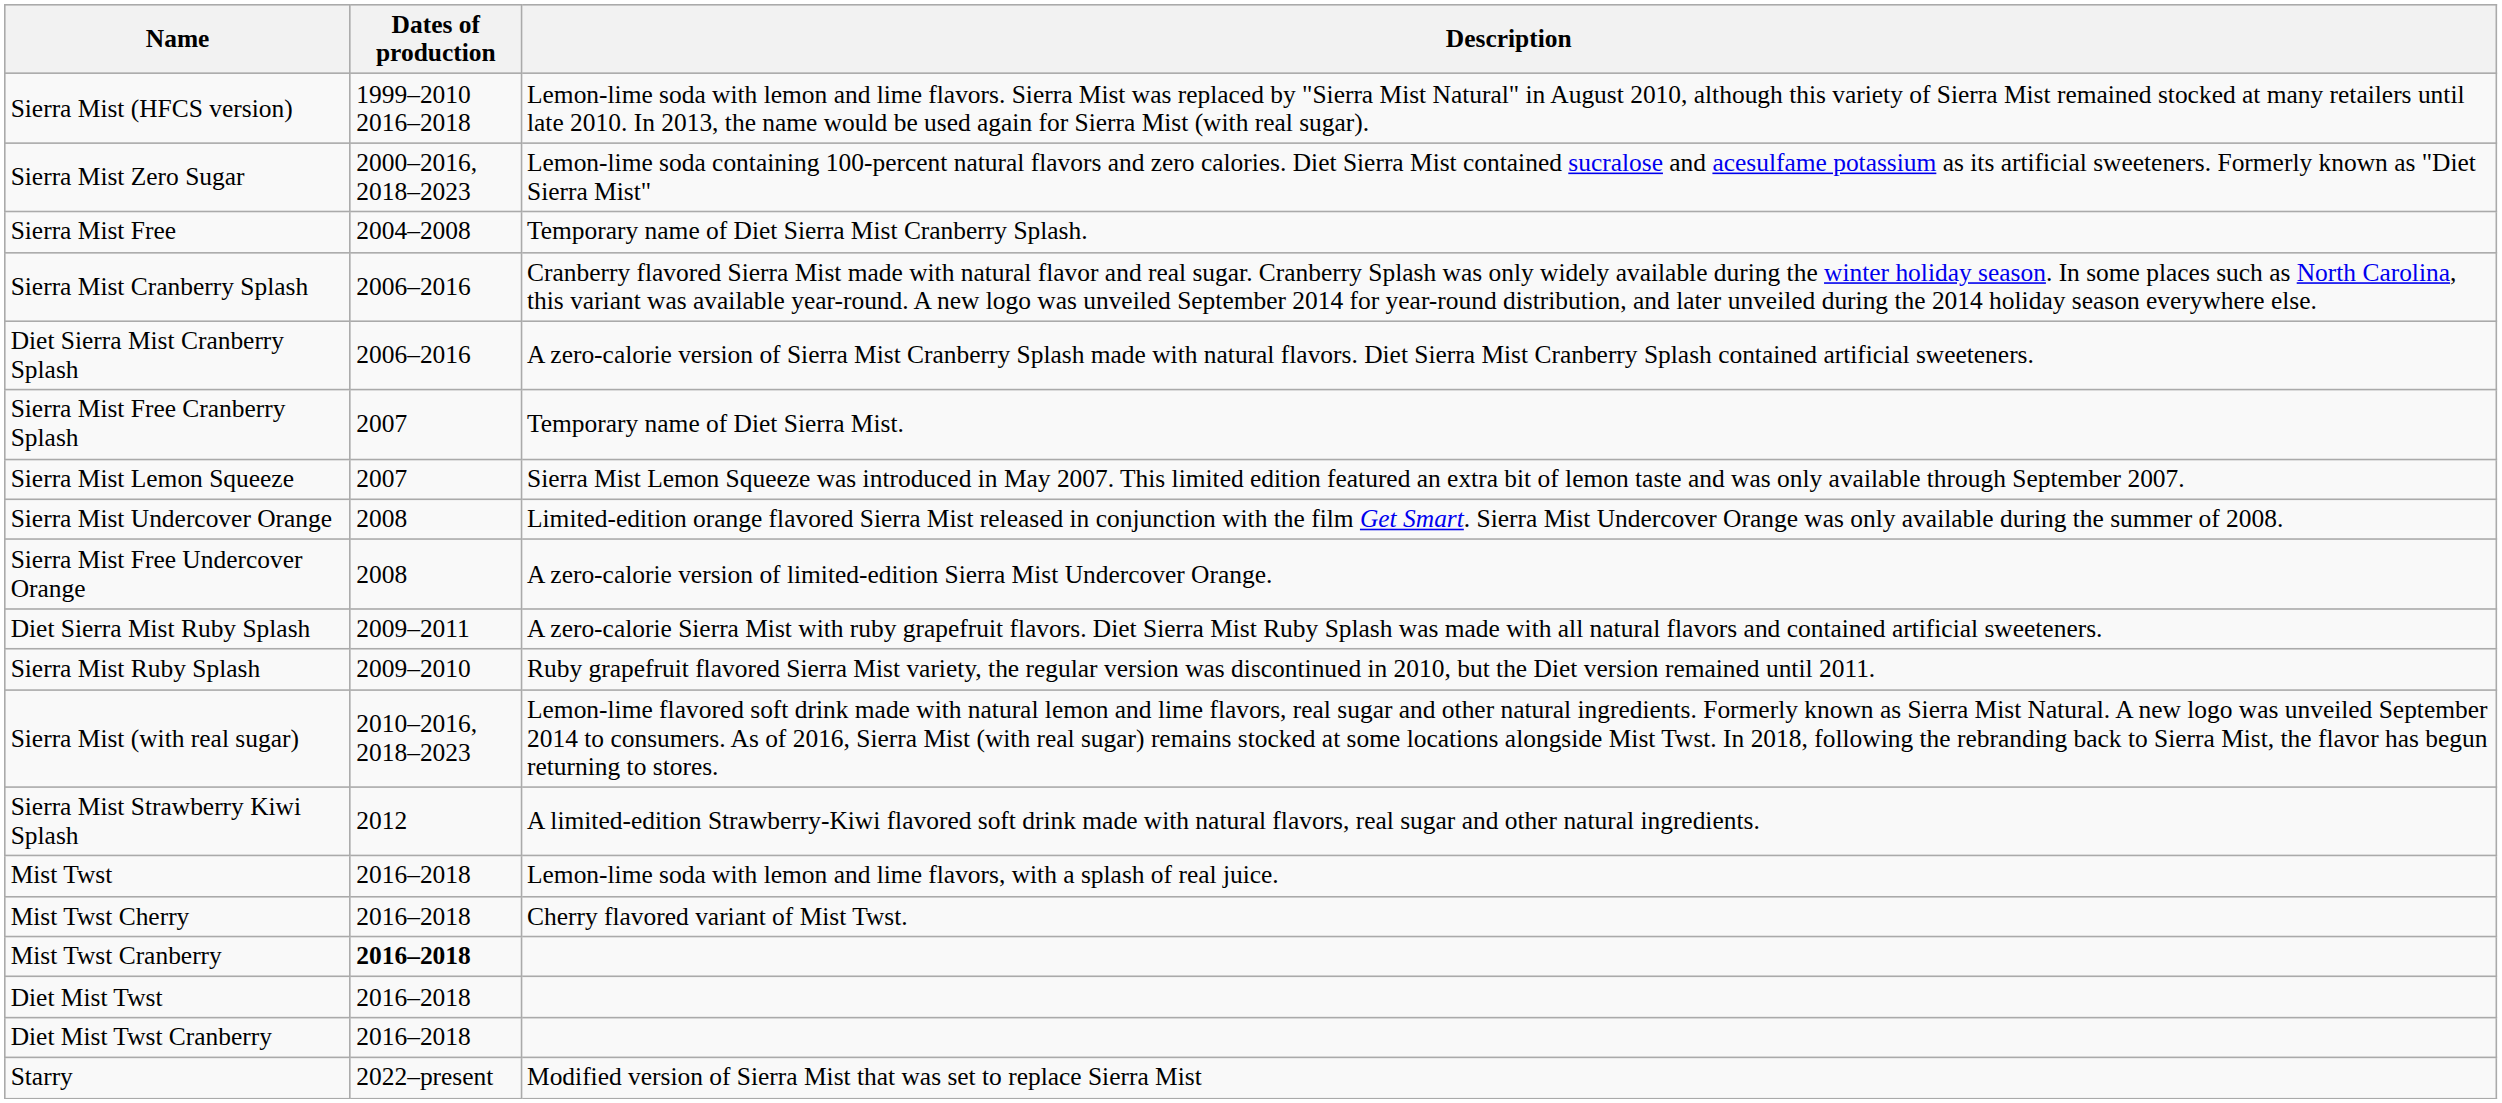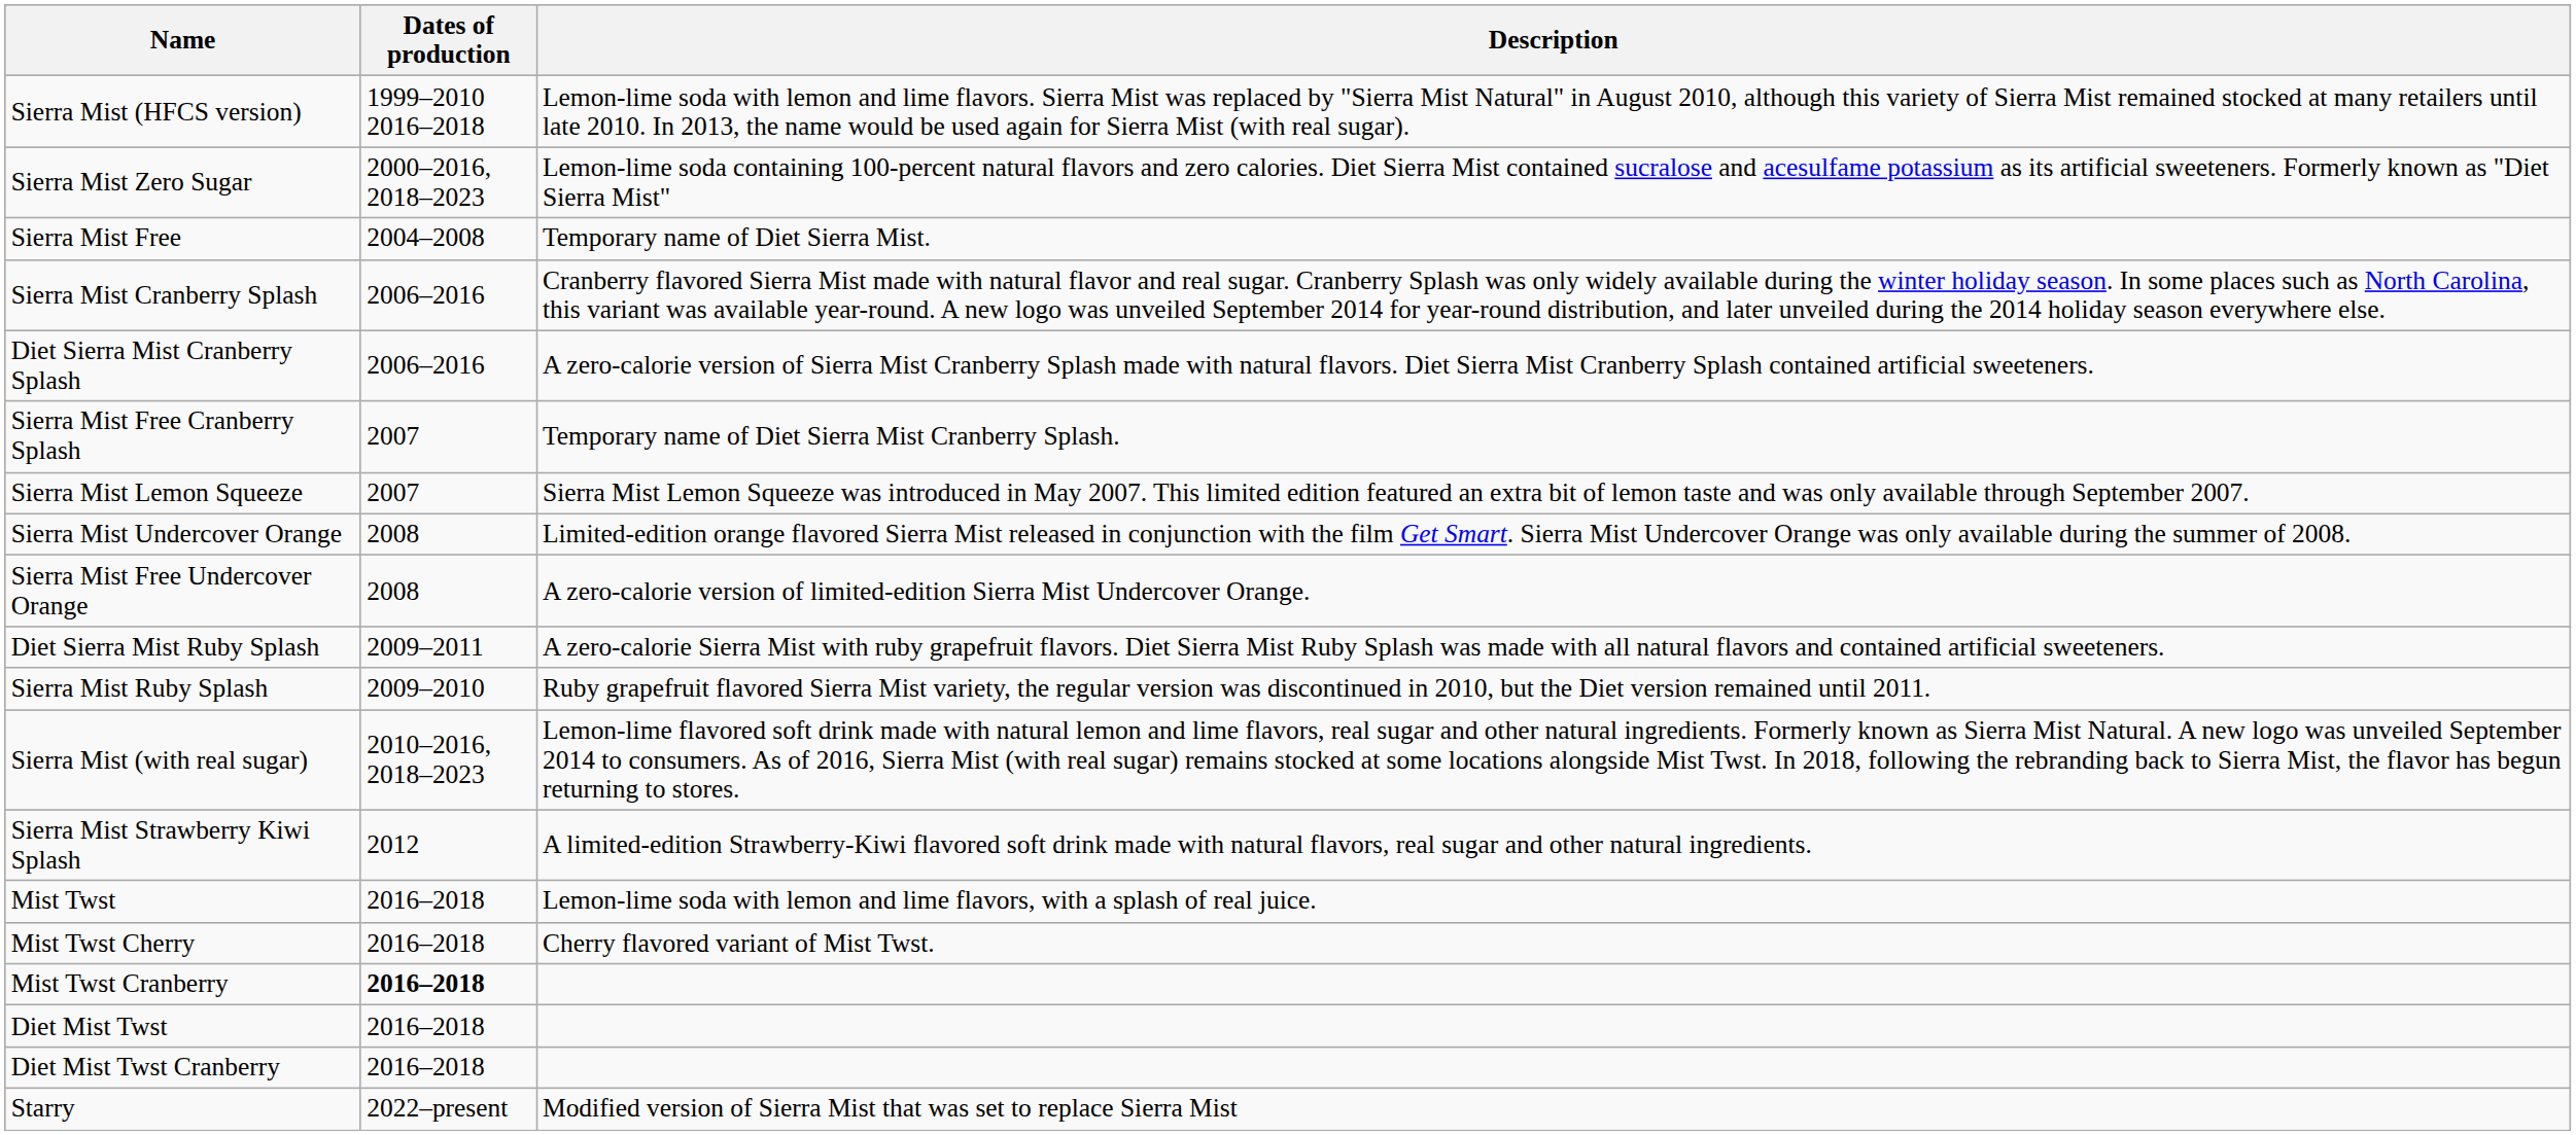 <table class="wikitable sortable">
 <tr It was Discontinued>
 <th scope="col" width="210">Name</th>
 <th scope="col" width="100">Dates of production</th>
 <th scope="col" class="unsortable">Description</th>
 </tr>
 <tr>
 <td>Sierra Mist (HFCS version)</td>
 <td>1999–2010<br>2016–2018</td>
 <td>Lemon-lime soda with lemon and lime flavors. Sierra Mist was replaced by "Sierra Mist Natural" in August 2010, although this variety of Sierra Mist remained stocked at many retailers until late 2010. In 2013, the name would be used again for Sierra Mist (with real sugar).</td>
 </tr>
 <tr>
 <td>Sierra Mist Zero Sugar</td>
 <td>2000–2016, 2018–2023</td>
 <td>Lemon-lime soda containing 100-percent natural flavors and zero calories. Diet Sierra Mist contained <a href='#'>sucralose</a> and <a href='#'>acesulfame potassium</a> as its artificial sweeteners. Formerly known as "Diet Sierra Mist"</td>
 </tr>
 <tr>
 <td>Sierra Mist Free</td>
 <td>2004–2008</td>
-<td>Temporary name of Diet Sierra Mist Cranberry Splash.</td>
+<td>Temporary name of Diet Sierra Mist.</td>
 </tr>
 <tr>
 <td>Sierra Mist Cranberry Splash</td>
 <td>2006–2016</td>
 <td>Cranberry flavored Sierra Mist made with natural flavor and real sugar. Cranberry Splash was only widely available during the <a href='#'>winter holiday season</a>. In some places such as <a href='#'>North Carolina</a>, this variant was available year-round. A new logo was unveiled September 2014 for year-round distribution, and later unveiled during the 2014 holiday season everywhere else.</td>
 </tr>
 <tr>
 <td>Diet Sierra Mist Cranberry Splash</td>
 <td>2006–2016</td>
 <td>A zero-calorie version of Sierra Mist Cranberry Splash made with natural flavors. Diet Sierra Mist Cranberry Splash contained artificial sweeteners.</td>
 </tr>
 <tr>
 <td>Sierra Mist Free Cranberry Splash</td>
 <td>2007</td>
-<td>Temporary name of Diet Sierra Mist.</td>
+<td>Temporary name of Diet Sierra Mist Cranberry Splash.</td>
 </tr>
 <tr>
 <td>Sierra Mist Lemon Squeeze</td>
 <td>2007</td>
 <td>Sierra Mist Lemon Squeeze was introduced in May 2007. This limited edition featured an extra bit of lemon taste and was only available through September 2007.</td>
 </tr>
 <tr>
 <td>Sierra Mist Undercover Orange</td>
 <td>2008</td>
 <td>Limited-edition orange flavored Sierra Mist released in conjunction with the film <em><a href='#'>Get Smart</a></em>. Sierra Mist Undercover Orange was only available during the summer of 2008.</td>
 </tr>
 <tr>
 <td>Sierra Mist Free Undercover Orange</td>
 <td>2008</td>
 <td>A zero-calorie version of limited-edition Sierra Mist Undercover Orange.</td>
 </tr>
 <tr>
 <td>Diet Sierra Mist Ruby Splash</td>
 <td>2009–2011</td>
 <td>A zero-calorie Sierra Mist with ruby grapefruit flavors. Diet Sierra Mist Ruby Splash was made with all natural flavors and contained artificial sweeteners.</td>
 </tr>
 <tr>
 <td>Sierra Mist Ruby Splash</td>
 <td>2009–2010</td>
 <td>Ruby grapefruit flavored Sierra Mist variety, the regular version was discontinued in 2010, but the Diet version remained until 2011.</td>
 </tr>
 <tr>
 <td>Sierra Mist (with real sugar)</td>
 <td>2010–2016, 2018–2023</td>
 <td>Lemon-lime flavored soft drink made with natural lemon and lime flavors, real sugar and other natural ingredients. Formerly known as Sierra Mist Natural. A new logo was unveiled September 2014 to consumers. As of 2016, Sierra Mist (with real sugar) remains stocked at some locations alongside Mist Twst. In 2018, following the rebranding back to Sierra Mist, the flavor has begun returning to stores.</td>
 </tr>
 <tr>
 <td>Sierra Mist Strawberry Kiwi Splash</td>
 <td>2012</td>
 <td>A limited-edition Strawberry-Kiwi flavored soft drink made with natural flavors, real sugar and other natural ingredients.</td>
 </tr>
 <tr>
 <td>Mist Twst</td>
 <td>2016–2018</td>
 <td>Lemon-lime soda with lemon and lime flavors, with a splash of real juice.</td>
 </tr>
 <tr>
 <td>Mist Twst Cherry</td>
 <td>2016–2018</td>
 <td>Cherry flavored variant of Mist Twst.</td>
 </tr>
 <tr>
 <td>Mist Twst Cranberry</td>
 <td><strong>2016–2018</strong></td>
 <td></td>
 </tr>
 <tr>
 <td>Diet Mist Twst</td>
 <td>2016–2018</td>
 <td></td>
 </tr>
 <tr>
 <td>Diet Mist Twst Cranberry</td>
 <td>2016–2018</td>
 <td></td>
 </tr>
 <tr>
 <td>Starry</td>
 <td>2022–present</td>
 <td>Modified  version of Sierra Mist that was set to replace Sierra Mist</td>
 </tr>
 </table>
